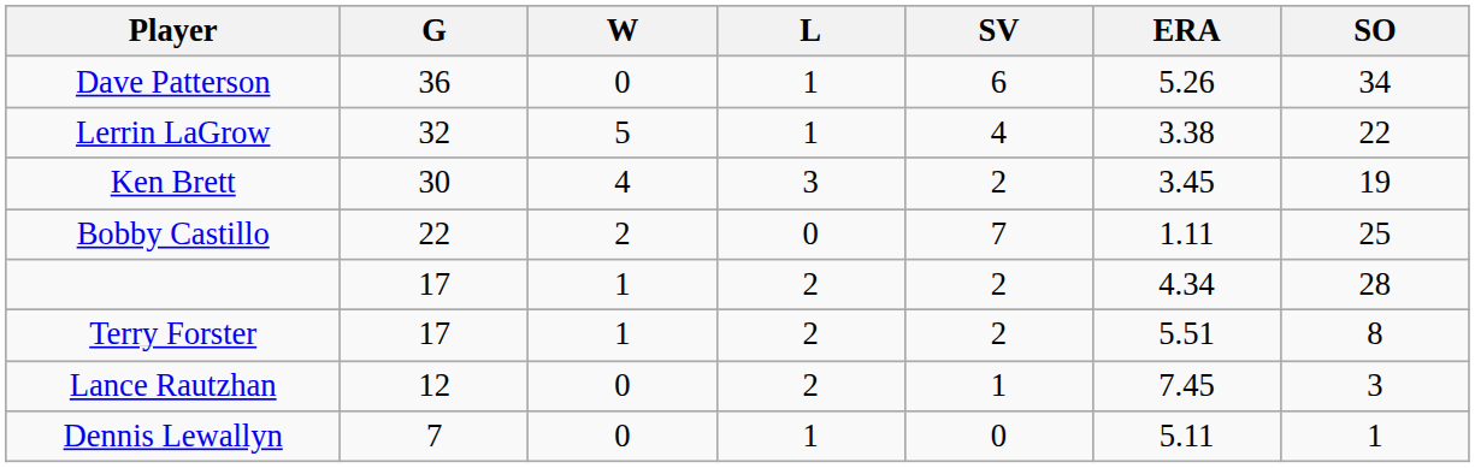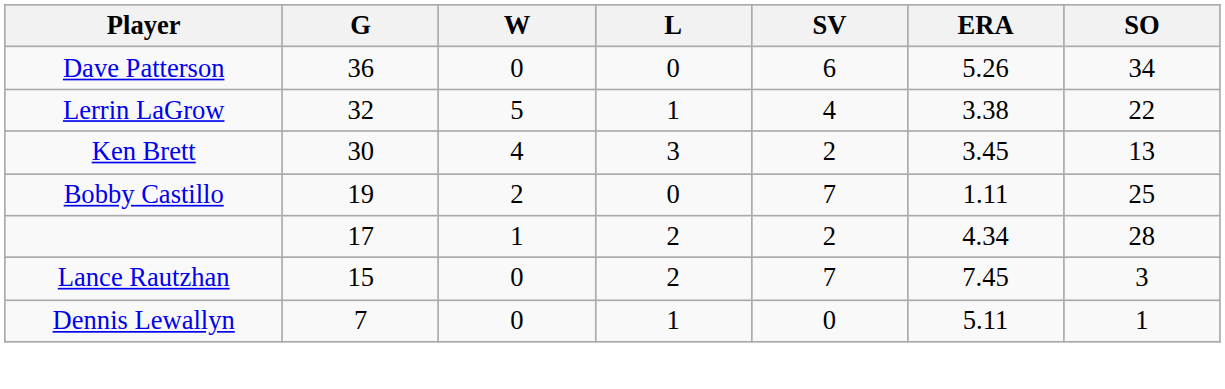 <table class="wikitable sortable">
 <tr>
 <th bgcolor="#DDDDFF" width="16%">Player</th>
 <th bgcolor="#DDDDFF" width="9%">G</th>
 <th bgcolor="#DDDDFF" width="9%">W</th>
 <th bgcolor="#DDDDFF" width="9%">L</th>
 <th bgcolor="#DDDDFF" width="9%">SV</th>
 <th bgcolor="#DDDDFF" width="9%">ERA</th>
 <th bgcolor="#DDDDFF" width="9%">SO</th>
 </tr>
 <tr align="center">
 <td><a href='#'>Dave Patterson</a></td>
 <td>36</td>
 <td>0</td>
-<td>1</td>
+<td>0</td>
 <td>6</td>
 <td>5.26</td>
 <td>34</td>
 </tr>
 <tr align=center>
 <td><a href='#'>Lerrin LaGrow</a></td>
 <td>32</td>
 <td>5</td>
 <td>1</td>
 <td>4</td>
 <td>3.38</td>
 <td>22</td>
 </tr>
 <tr align=center>
 <td><a href='#'>Ken Brett</a></td>
 <td>30</td>
 <td>4</td>
 <td>3</td>
 <td>2</td>
 <td>3.45</td>
-<td>19</td>
+<td>13</td>
 </tr>
 <tr align=center>
 <td><a href='#'>Bobby Castillo</a></td>
-<td>22</td>
+<td>19</td>
 <td>2</td>
 <td>0</td>
 <td>7</td>
 <td>1.11</td>
 <td>25</td>
 </tr>
 <tr align=center>
 <td></td>
 <td>17</td>
 <td>1</td>
 <td>2</td>
 <td>2</td>
 <td>4.34</td>
 <td>28</td>
 </tr>
-<tr align="center">
-<td><a href='#'>Terry Forster</a></td>
-<td>17</td>
-<td>1</td>
-<td>2</td>
-<td>2</td>
-<td>5.51</td>
-<td>8</td>
-</tr>
 <tr align=center>
 <td><a href='#'>Lance Rautzhan</a></td>
-<td>12</td>
+<td>15</td>
 <td>0</td>
 <td>2</td>
-<td>1</td>
+<td>7</td>
 <td>7.45</td>
 <td>3</td>
 </tr>
 <tr align=center>
 <td><a href='#'>Dennis Lewallyn</a></td>
 <td>7</td>
 <td>0</td>
 <td>1</td>
 <td>0</td>
 <td>5.11</td>
 <td>1</td>
 </tr>
 </table>
